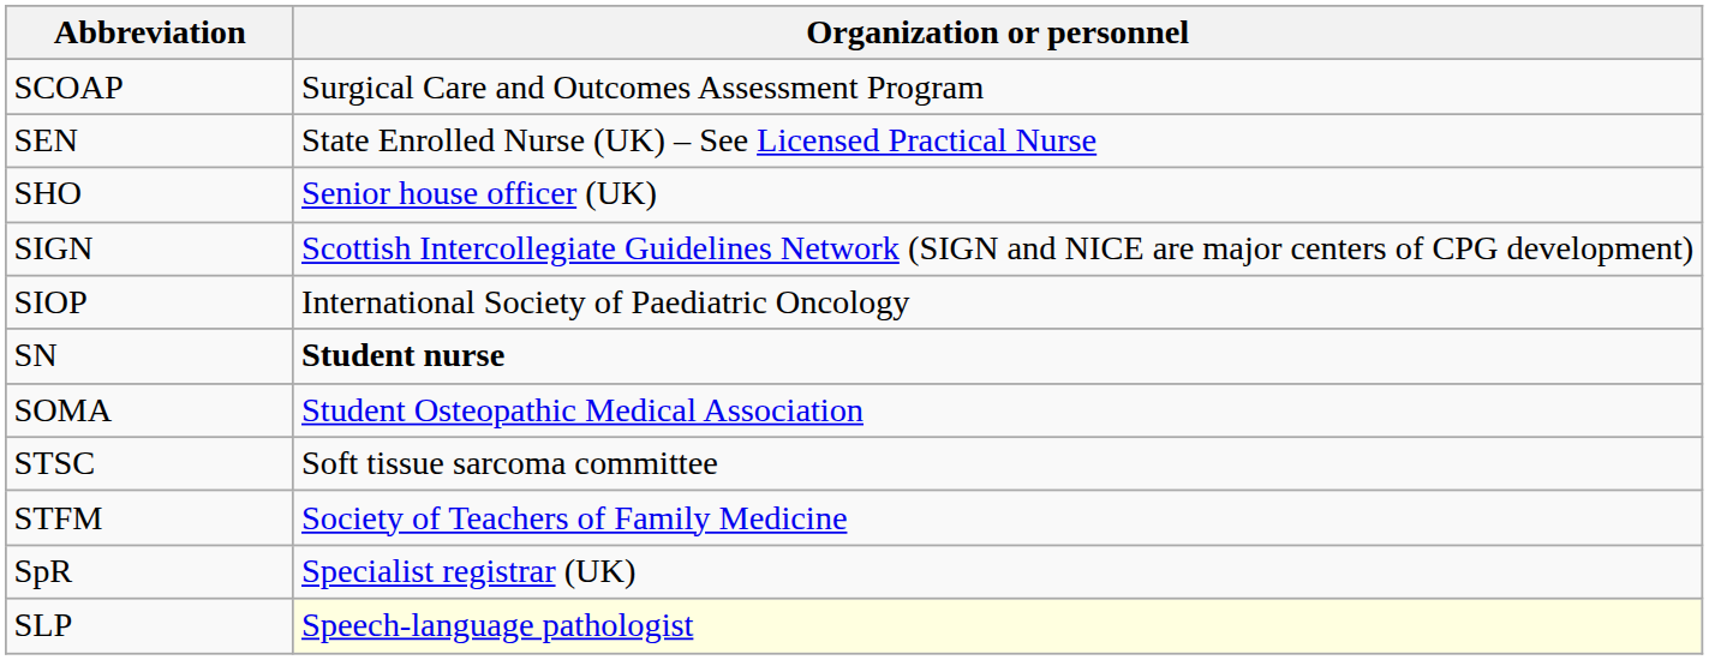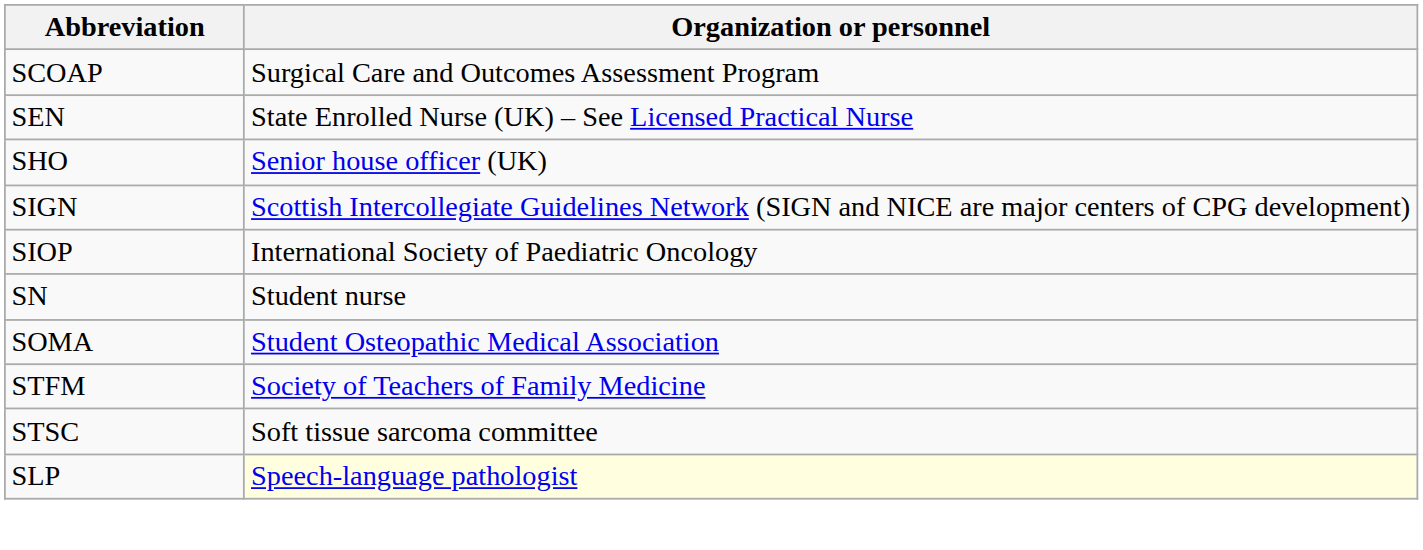 <table class="wikitable sortable">
 <tr>
 <th style="width:8em;">Abbreviation</th>
 <th>Organization or personnel</th>
 </tr>
 <tr>
 <td>SCOAP</td>
 <td>Surgical Care and Outcomes Assessment Program</td>
 </tr>
 <tr>
 <td>SEN</td>
 <td>State Enrolled Nurse (UK) – See <a href='#'>Licensed Practical Nurse</a></td>
 </tr>
 <tr>
 <td>SHO</td>
 <td><a href='#'>Senior house officer</a> (UK)</td>
 </tr>
 <tr>
 <td>SIGN</td>
 <td><a href='#'>Scottish Intercollegiate Guidelines Network</a> (SIGN and NICE are major centers of CPG development)</td>
 </tr>
 <tr>
 <td>SIOP</td>
 <td>International Society of Paediatric Oncology</td>
 </tr>
 <tr>
 <td>SN</td>
-<td><strong>Student nurse</strong></td>
+<td>Student nurse</td>
 </tr>
 <tr>
 <td>SOMA</td>
 <td><a href='#'>Student Osteopathic Medical Association</a></td>
 </tr>
 <tr>
-<td>STSC</td>
-<td>Soft tissue sarcoma committee</td>
-</tr>
-<tr>
 <td>STFM</td>
 <td><a href='#'>Society of Teachers of Family Medicine</a></td>
 </tr>
 <tr>
-<td>SpR</td>
-<td><a href='#'>Specialist registrar</a> (UK)</td>
+<td>STSC</td>
+<td>Soft tissue sarcoma committee</td>
 </tr>
 <tr>
 <td>SLP</td>
 <td style="background: lightyellow;"><a href='#'>Speech-language pathologist</a></td>
 </tr>
 </table>
